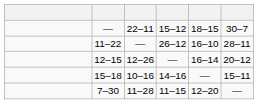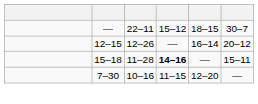 <table class="wikitable" style="text-align:center; font-size:90%;">
 <tr>
 <th width=120> </th>
 <th></th>
 <th></th>
 <th></th>
 <th></th>
 <th></th>
 </tr>
 <tr>
 <td style="text-align:right;"></td>
 <td>—</td>
 <td>22–11</td>
 <td>15–12</td>
 <td>18–15</td>
 <td>30–7</td>
 </tr>
 <tr>
 <td style="text-align:right;"></td>
-<td>11–22</td>
-<td>—</td>
-<td>26–12</td>
-<td>16–10</td>
-<td>28–11</td>
-</tr>
-<tr>
-<td style="text-align:right;"></td>
 <td>12–15</td>
 <td>12–26</td>
 <td>—</td>
 <td>16–14</td>
 <td>20–12</td>
 </tr>
 <tr>
 <td style="text-align:right;"></td>
 <td>15–18</td>
-<td>10–16</td>
-<td>14–16</td>
+<td>11–28</td>
+<td><strong>14–16</strong></td>
 <td>—</td>
 <td>15–11</td>
 </tr>
 <tr>
 <td style="text-align:right;"></td>
 <td>7–30</td>
-<td>11–28</td>
+<td>10–16</td>
 <td>11–15</td>
 <td>12–20</td>
 <td>—</td>
 </tr>
 </table>
